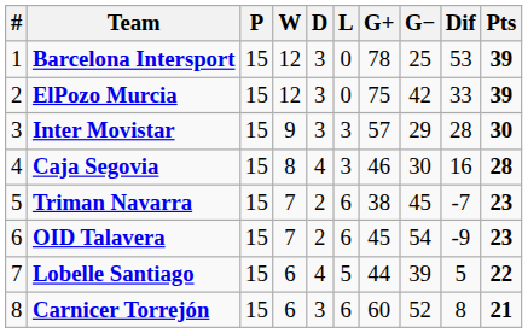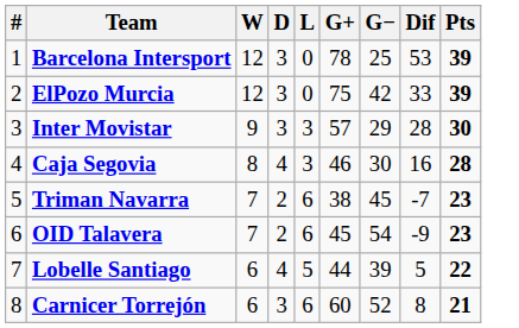 <table class="wikitable sortable" style="text-align: center;">
 <tr>
 <th align="center">#</th>
 <th align="center">Team</th>
-<th align="center">P</th>
 <th align="center">W</th>
 <th align="center">D</th>
 <th align="center">L</th>
 <th align="center">G+</th>
 <th align="center">G−</th>
 <th align="center">Dif</th>
 <th align="center">Pts</th>
 </tr>
 <tr>
 <td>1</td>
 <td align=left><strong><a href='#'>Barcelona Intersport</a></strong></td>
-<td>15</td>
 <td>12</td>
 <td>3</td>
 <td>0</td>
 <td>78</td>
 <td>25</td>
 <td>53</td>
 <td><strong>39</strong></td>
 </tr>
 <tr>
 <td>2</td>
 <td align=left><strong><a href='#'>ElPozo Murcia</a></strong></td>
-<td>15</td>
 <td>12</td>
 <td>3</td>
 <td>0</td>
 <td>75</td>
 <td>42</td>
 <td>33</td>
 <td><strong>39</strong></td>
 </tr>
 <tr>
 <td>3</td>
 <td align=left><strong><a href='#'>Inter Movistar</a></strong></td>
-<td>15</td>
 <td>9</td>
 <td>3</td>
 <td>3</td>
 <td>57</td>
 <td>29</td>
 <td>28</td>
 <td><strong>30</strong></td>
 </tr>
 <tr>
 <td>4</td>
 <td align=left><strong><a href='#'>Caja Segovia</a></strong></td>
-<td>15</td>
 <td>8</td>
 <td>4</td>
 <td>3</td>
 <td>46</td>
 <td>30</td>
 <td>16</td>
 <td><strong>28</strong></td>
 </tr>
 <tr>
 <td>5</td>
 <td align=left><strong><a href='#'>Triman Navarra</a></strong></td>
-<td>15</td>
 <td>7</td>
 <td>2</td>
 <td>6</td>
 <td>38</td>
 <td>45</td>
 <td>-7</td>
 <td><strong>23</strong></td>
 </tr>
 <tr>
 <td>6</td>
 <td align=left><strong><a href='#'>OID Talavera</a></strong></td>
-<td>15</td>
 <td>7</td>
 <td>2</td>
 <td>6</td>
 <td>45</td>
 <td>54</td>
 <td>-9</td>
 <td><strong>23</strong></td>
 </tr>
 <tr>
 <td>7</td>
 <td align=left><strong><a href='#'>Lobelle Santiago</a></strong></td>
-<td>15</td>
 <td>6</td>
 <td>4</td>
 <td>5</td>
 <td>44</td>
 <td>39</td>
 <td>5</td>
 <td><strong>22</strong></td>
 </tr>
 <tr>
 <td>8</td>
 <td align=left><strong><a href='#'>Carnicer Torrejón</a></strong></td>
-<td>15</td>
 <td>6</td>
 <td>3</td>
 <td>6</td>
 <td>60</td>
 <td>52</td>
 <td>8</td>
 <td><strong>21</strong></td>
 </tr>
 </table>
